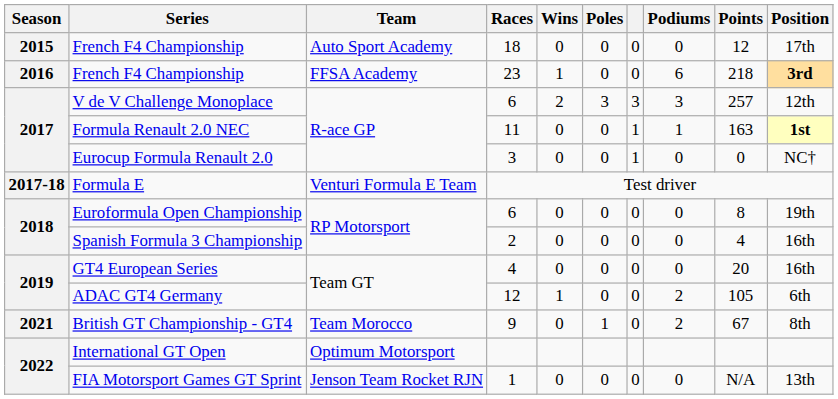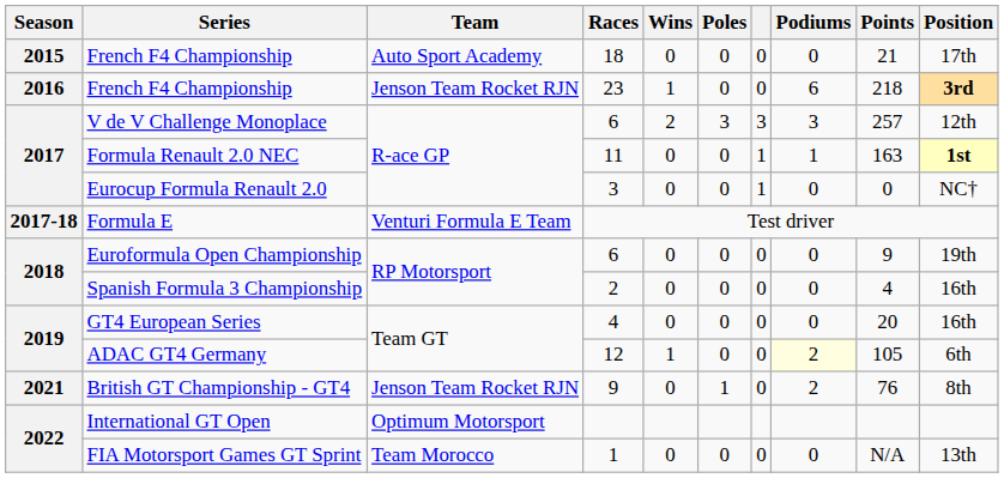 <table class="wikitable" style="font-size: 90%; text-align:center">
 <tr>
 <th>Season</th>
 <th>Series</th>
 <th>Team</th>
 <th>Races</th>
 <th>Wins</th>
 <th>Poles</th>
 <th></th>
 <th>Podiums</th>
 <th>Points</th>
 <th>Position</th>
 </tr>
 <tr>
 <th>2015</th>
 <td align=left><a href='#'>French F4 Championship</a></td>
 <td align=left><a href='#'>Auto Sport Academy</a></td>
 <td>18</td>
 <td>0</td>
 <td>0</td>
 <td>0</td>
 <td>0</td>
-<td>12</td>
+<td>21</td>
 <td>17th</td>
 </tr>
 <tr>
 <th>2016</th>
 <td align=left><a href='#'>French F4 Championship</a></td>
-<td align=left><a href='#'>FFSA Academy</a></td>
+<td align=left><a href='#'>Jenson Team Rocket RJN</a></td>
 <td>23</td>
 <td>1</td>
 <td>0</td>
 <td>0</td>
 <td>6</td>
 <td>218</td>
 <td style="background:#FFDF9F;"><strong>3rd</strong></td>
 </tr>
 <tr>
 <th rowspan=3>2017</th>
 <td align=left><a href='#'>V de V Challenge Monoplace</a></td>
 <td align=left rowspan=3><a href='#'>R-ace GP</a></td>
 <td>6</td>
 <td>2</td>
 <td>3</td>
 <td>3</td>
 <td>3</td>
 <td>257</td>
 <td>12th</td>
 </tr>
 <tr>
 <td align=left><a href='#'>Formula Renault 2.0 NEC</a></td>
 <td>11</td>
 <td>0</td>
 <td>0</td>
 <td>1</td>
 <td>1</td>
 <td>163</td>
 <td style="background:#FFFFBF;"><strong>1st</strong></td>
 </tr>
 <tr>
 <td align=left><a href='#'>Eurocup Formula Renault 2.0</a></td>
 <td>3</td>
 <td>0</td>
 <td>0</td>
 <td>1</td>
 <td>0</td>
 <td>0</td>
 <td>NC†</td>
 </tr>
 <tr>
 <th>2017-18</th>
 <td align=left><a href='#'>Formula E</a></td>
 <td align=left><a href='#'>Venturi Formula E Team</a></td>
 <td colspan="7">Test driver</td>
 </tr>
 <tr>
 <th rowspan=2>2018</th>
 <td align=left><a href='#'>Euroformula Open Championship</a></td>
 <td align=left rowspan=2><a href='#'>RP Motorsport</a></td>
 <td>6</td>
 <td>0</td>
 <td>0</td>
 <td>0</td>
 <td>0</td>
-<td>8</td>
+<td>9</td>
 <td>19th</td>
 </tr>
 <tr>
 <td align=left><a href='#'>Spanish Formula 3 Championship</a></td>
 <td>2</td>
 <td>0</td>
 <td>0</td>
 <td>0</td>
 <td>0</td>
 <td>4</td>
 <td>16th</td>
 </tr>
 <tr>
 <th rowspan=2>2019</th>
 <td align=left><a href='#'>GT4 European Series</a></td>
 <td align=left rowspan=2>Team GT</td>
 <td>4</td>
 <td>0</td>
 <td>0</td>
 <td>0</td>
 <td>0</td>
 <td>20</td>
 <td>16th</td>
 </tr>
 <tr>
 <td align=left><a href='#'>ADAC GT4 Germany</a></td>
 <td>12</td>
 <td>1</td>
 <td>0</td>
 <td>0</td>
-<td>2</td>
+<td style="background: lightyellow;">2</td>
 <td>105</td>
 <td>6th</td>
 </tr>
 <tr>
 <th>2021</th>
 <td align=left><a href='#'>British GT Championship - GT4</a></td>
-<td align=left><a href='#'>Team Morocco</a></td>
+<td align=left><a href='#'>Jenson Team Rocket RJN</a></td>
 <td>9</td>
 <td>0</td>
 <td>1</td>
 <td>0</td>
 <td>2</td>
-<td>67</td>
+<td>76</td>
 <td>8th</td>
 </tr>
 <tr>
 <th rowspan="2">2022</th>
 <td align=left><a href='#'>International GT Open</a></td>
 <td align=left><a href='#'>Optimum Motorsport</a></td>
 <td></td>
 <td></td>
 <td></td>
 <td></td>
 <td></td>
 <td></td>
 <td></td>
 </tr>
 <tr>
 <td align=left><a href='#'>FIA Motorsport Games GT Sprint</a></td>
-<td align=left><a href='#'>Jenson Team Rocket RJN</a></td>
+<td align=left><a href='#'>Team Morocco</a></td>
 <td>1</td>
 <td>0</td>
 <td>0</td>
 <td>0</td>
 <td>0</td>
 <td>N/A</td>
 <td>13th</td>
 </tr>
 </table>
